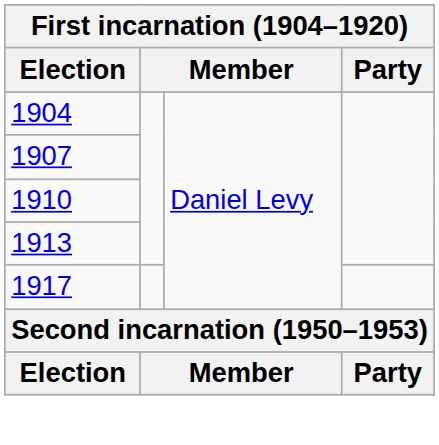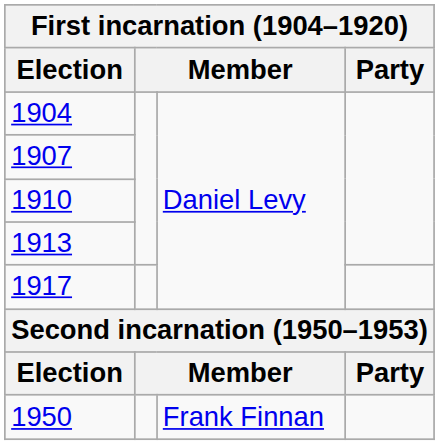 <table class="wikitable">
 <tr>
 <th colspan="4">First incarnation (1904–1920)</th>
 </tr>
 <tr>
 <th>Election</th>
 <th colspan="2">Member</th>
 <th>Party</th>
 </tr>
 <tr>
 <td><a href='#'>1904</a></td>
 <td rowspan="4" > </td>
 <td rowspan="5"><a href='#'>Daniel Levy</a></td>
 <td rowspan="4"></td>
 </tr>
 <tr>
 <td><a href='#'>1907</a></td>
 </tr>
 <tr>
 <td><a href='#'>1910</a></td>
 </tr>
 <tr>
 <td><a href='#'>1913</a></td>
 </tr>
 <tr>
 <td><a href='#'>1917</a></td>
 <td> </td>
 <td></td>
 </tr>
 <tr>
 <th colspan="4">Second incarnation (1950–1953)</th>
 </tr>
 <tr>
 <th>Election</th>
 <th colspan="2">Member</th>
 <th>Party</th>
 </tr>
+<tr>
+<td><a href='#'>1950</a></td>
+<td> </td>
+<td><a href='#'>Frank Finnan</a></td>
+<td></td>
+</tr>
 </table>
